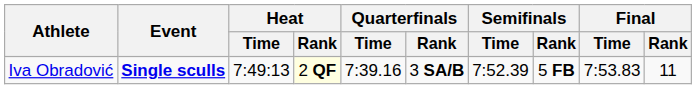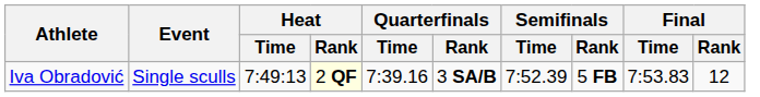 <table class="wikitable" style="font-size:90%">
 <tr>
 <th rowspan="2">Athlete</th>
 <th rowspan="2">Event</th>
 <th colspan="2">Heat</th>
 <th colspan="2">Quarterfinals</th>
 <th colspan="2">Semifinals</th>
 <th colspan="2">Final</th>
 </tr>
 <tr style="font-size:95%">
 <th>Time</th>
 <th>Rank</th>
 <th>Time</th>
 <th>Rank</th>
 <th>Time</th>
 <th>Rank</th>
 <th>Time</th>
 <th>Rank</th>
 </tr>
 <tr align=center>
 <td align=left><a href='#'>Iva Obradović</a></td>
-<td align=left><strong><a href='#'>Single sculls</a></strong></td>
+<td align=left><a href='#'>Single sculls</a></td>
 <td>7:49:13</td>
 <td style="background: lightyellow;">2 <strong>QF</strong></td>
 <td>7:39.16</td>
 <td>3 <strong>SA/B</strong></td>
 <td>7:52.39</td>
 <td>5 <strong>FB</strong></td>
 <td>7:53.83</td>
-<td>11</td>
+<td>12</td>
 </tr>
 </table>
